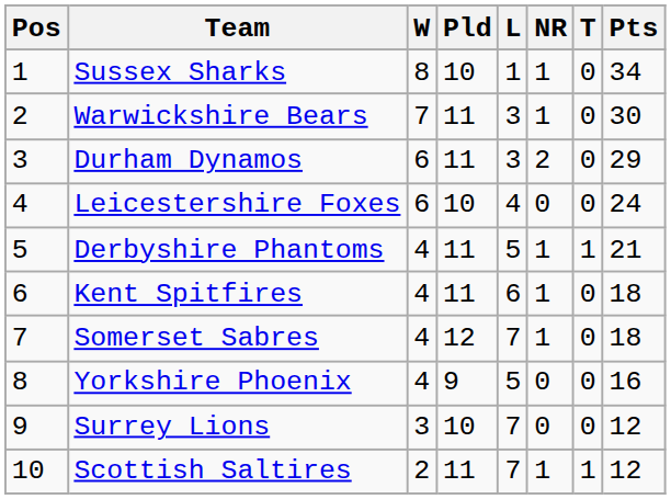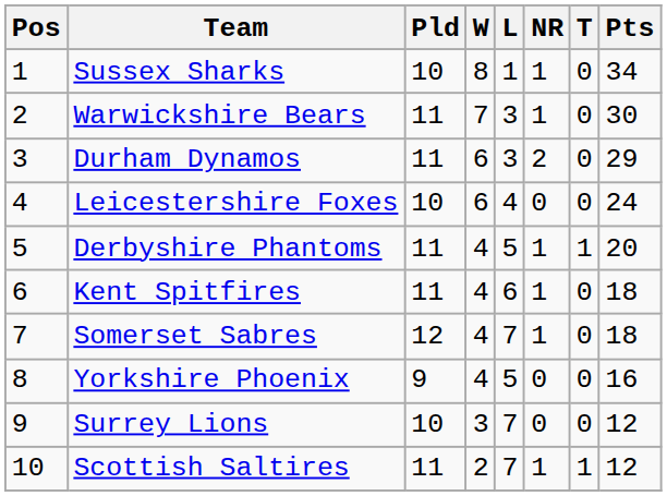 <table class="wikitable">
 <tr>
 <th>Pos</th>
 <th>Team</th>
+<th>Pld</th>
 <th>W</th>
-<th>Pld</th>
 <th>L</th>
 <th>NR</th>
 <th>T</th>
 <th>Pts</th>
 </tr>
 <tr>
 <td>1</td>
 <td><a href='#'>Sussex Sharks</a></td>
+<td>10</td>
 <td>8</td>
-<td>10</td>
 <td>1</td>
 <td>1</td>
 <td>0</td>
 <td>34</td>
 </tr>
 <tr>
 <td>2</td>
 <td><a href='#'>Warwickshire Bears</a></td>
+<td>11</td>
 <td>7</td>
-<td>11</td>
 <td>3</td>
 <td>1</td>
 <td>0</td>
 <td>30</td>
 </tr>
 <tr>
 <td>3</td>
 <td><a href='#'>Durham Dynamos</a></td>
+<td>11</td>
 <td>6</td>
-<td>11</td>
 <td>3</td>
 <td>2</td>
 <td>0</td>
 <td>29</td>
 </tr>
 <tr>
 <td>4</td>
 <td><a href='#'>Leicestershire Foxes</a></td>
+<td>10</td>
 <td>6</td>
-<td>10</td>
 <td>4</td>
 <td>0</td>
 <td>0</td>
 <td>24</td>
 </tr>
 <tr>
 <td>5</td>
 <td><a href='#'>Derbyshire Phantoms</a></td>
+<td>11</td>
 <td>4</td>
-<td>11</td>
 <td>5</td>
 <td>1</td>
 <td>1</td>
-<td>21</td>
+<td>20</td>
 </tr>
 <tr>
 <td>6</td>
 <td><a href='#'>Kent Spitfires</a></td>
+<td>11</td>
 <td>4</td>
-<td>11</td>
 <td>6</td>
 <td>1</td>
 <td>0</td>
 <td>18</td>
 </tr>
 <tr>
 <td>7</td>
 <td><a href='#'>Somerset Sabres</a></td>
+<td>12</td>
 <td>4</td>
-<td>12</td>
 <td>7</td>
 <td>1</td>
 <td>0</td>
 <td>18</td>
 </tr>
 <tr>
 <td>8</td>
 <td><a href='#'>Yorkshire Phoenix</a></td>
+<td>9</td>
 <td>4</td>
-<td>9</td>
 <td>5</td>
 <td>0</td>
 <td>0</td>
 <td>16</td>
 </tr>
 <tr>
 <td>9</td>
 <td><a href='#'>Surrey Lions</a></td>
+<td>10</td>
 <td>3</td>
-<td>10</td>
 <td>7</td>
 <td>0</td>
 <td>0</td>
 <td>12</td>
 </tr>
 <tr>
 <td>10</td>
 <td><a href='#'>Scottish Saltires</a></td>
+<td>11</td>
 <td>2</td>
-<td>11</td>
 <td>7</td>
 <td>1</td>
 <td>1</td>
 <td>12</td>
 </tr>
 </table>
